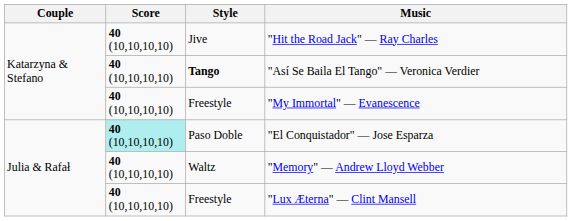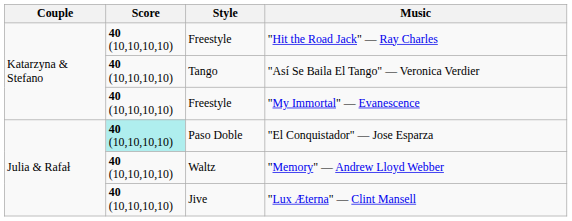 <table class="wikitable">
 <tr>
 <th style="width:130px;">Couple</th>
 <th style="width:100px;">Score</th>
 <th style="width:100px;">Style</th>
 <th style="width:400px;">Music</th>
 </tr>
 <tr>
 <td rowspan="3">Katarzyna & Stefano</td>
 <td><strong>40</strong> (10,10,10,10)</td>
-<td>Jive</td>
+<td>Freestyle</td>
 <td>"<a href='#'>Hit the Road Jack</a>" — <a href='#'>Ray Charles</a></td>
 </tr>
 <tr>
 <td><strong>40</strong> (10,10,10,10)</td>
-<td><strong>Tango</strong></td>
+<td>Tango</td>
 <td>"Así Se Baila El Tango" — Veronica Verdier</td>
 </tr>
 <tr>
 <td><strong>40</strong> (10,10,10,10)</td>
 <td>Freestyle</td>
 <td>"<a href='#'>My Immortal</a>" — <a href='#'>Evanescence</a></td>
 </tr>
 <tr>
 <td rowspan="3">Julia & Rafał</td>
 <td style="background: paleturquoise;"><strong>40</strong> (10,10,10,10)</td>
 <td>Paso Doble</td>
 <td>"El Conquistador" — Jose Esparza</td>
 </tr>
 <tr>
 <td><strong>40</strong> (10,10,10,10)</td>
 <td>Waltz</td>
 <td>"<a href='#'>Memory</a>" — <a href='#'>Andrew Lloyd Webber</a></td>
 </tr>
 <tr>
 <td><strong>40</strong> (10,10,10,10)</td>
-<td>Freestyle</td>
+<td>Jive</td>
 <td>"<a href='#'>Lux Æterna</a>" — <a href='#'>Clint Mansell</a></td>
 </tr>
 </table>
